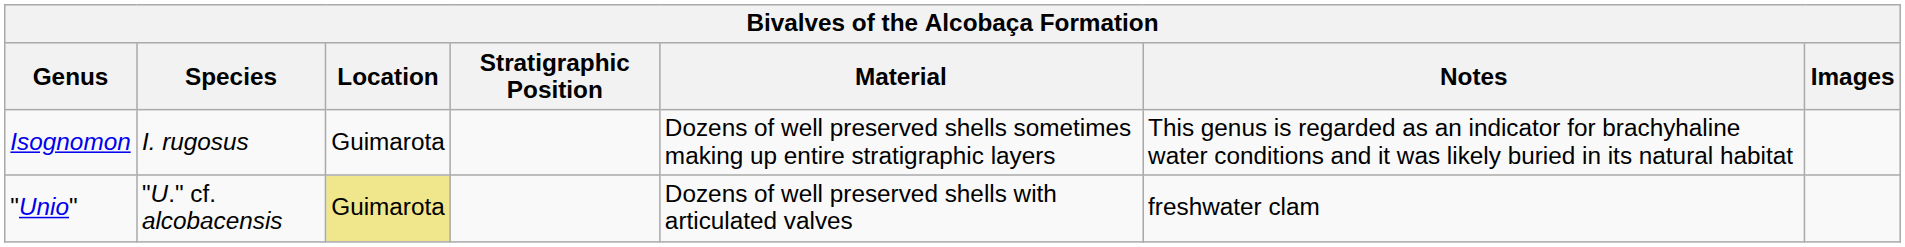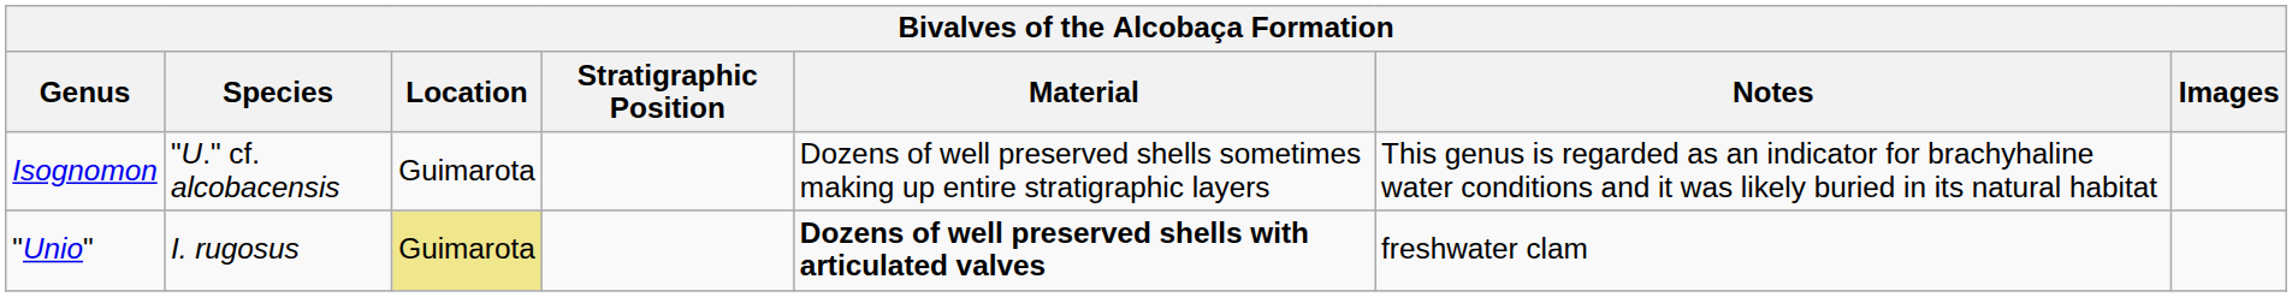 <table class="wikitable">
 <tr>
 <th colspan="7">Bivalves of the <strong>Alcobaça Formation</strong></th>
 </tr>
 <tr>
 <th>Genus</th>
 <th>Species</th>
 <th>Location</th>
 <th>Stratigraphic Position</th>
 <th>Material</th>
 <th>Notes</th>
 <th>Images</th>
 </tr>
 <tr>
 <td><em><a href='#'>Isognomon</a></em></td>
-<td><em>I. rugosus</em></td>
+<td>"<em>U</em>." cf. <em>alcobacensis</em></td>
 <td>Guimarota</td>
 <td></td>
 <td>Dozens of well preserved shells sometimes making up entire stratigraphic layers</td>
 <td>This genus is regarded as an indicator for brachyhaline water conditions and it was likely buried in its natural habitat</td>
 <td></td>
 </tr>
 <tr>
 <td>"<em><a href='#'>Unio</a></em>"</td>
-<td>"<em>U</em>." cf. <em>alcobacensis</em></td>
+<td><em>I. rugosus</em></td>
 <td style="background: khaki;">Guimarota</td>
 <td></td>
-<td>Dozens of well preserved shells with articulated valves</td>
+<td><strong>Dozens of well preserved shells with articulated valves</strong></td>
 <td>freshwater clam</td>
 <td></td>
 </tr>
 </table>
